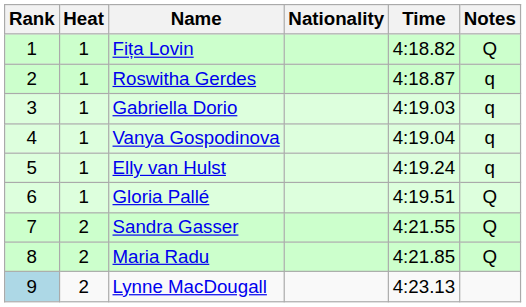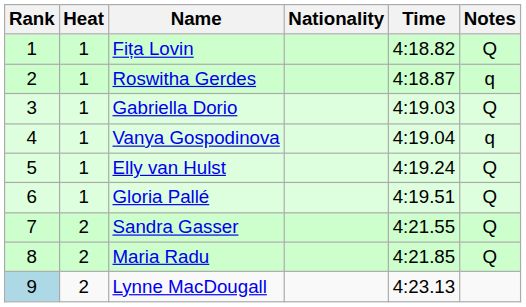 <table class="wikitable sortable" style="text-align:center">
 <tr>
 <th>Rank</th>
 <th>Heat</th>
 <th>Name</th>
 <th>Nationality</th>
 <th>Time</th>
 <th>Notes</th>
 </tr>
 <tr bgcolor=ccffcc>
 <td>1</td>
 <td>1</td>
 <td align="left"><a href='#'>Fița Lovin</a></td>
 <td align=left></td>
 <td>4:18.82</td>
 <td>Q</td>
 </tr>
 <tr bgcolor=ccffcc>
 <td>2</td>
 <td>1</td>
 <td align="left"><a href='#'>Roswitha Gerdes</a></td>
 <td align=left></td>
 <td>4:18.87</td>
 <td>q</td>
 </tr>
 <tr bgcolor=ddffdd>
 <td>3</td>
 <td>1</td>
 <td align="left"><a href='#'>Gabriella Dorio</a></td>
 <td align=left></td>
 <td>4:19.03</td>
-<td>q</td>
+<td>Q</td>
 </tr>
 <tr bgcolor=ddffdd>
 <td>4</td>
 <td>1</td>
 <td align="left"><a href='#'>Vanya Gospodinova</a></td>
 <td align=left></td>
 <td>4:19.04</td>
 <td>q</td>
 </tr>
 <tr bgcolor=ddffdd>
 <td>5</td>
 <td>1</td>
 <td align="left"><a href='#'>Elly van Hulst</a></td>
 <td align=left></td>
 <td>4:19.24</td>
-<td>q</td>
+<td>Q</td>
 </tr>
 <tr bgcolor=ddffdd>
 <td>6</td>
 <td>1</td>
 <td align="left"><a href='#'>Gloria Pallé</a></td>
 <td align=left></td>
 <td>4:19.51</td>
 <td>Q</td>
 </tr>
 <tr bgcolor=ccffcc>
 <td>7</td>
 <td>2</td>
 <td align="left"><a href='#'>Sandra Gasser</a></td>
 <td align=left></td>
 <td>4:21.55</td>
 <td>Q</td>
 </tr>
 <tr bgcolor=ccffcc>
 <td>8</td>
 <td>2</td>
 <td align="left"><a href='#'>Maria Radu</a></td>
 <td align=left></td>
 <td>4:21.85</td>
 <td>Q</td>
 </tr>
 <tr>
 <td style="background: lightblue;">9</td>
 <td>2</td>
 <td align="left"><a href='#'>Lynne MacDougall</a></td>
 <td align=left></td>
 <td>4:23.13</td>
 <td></td>
 </tr>
 </table>
